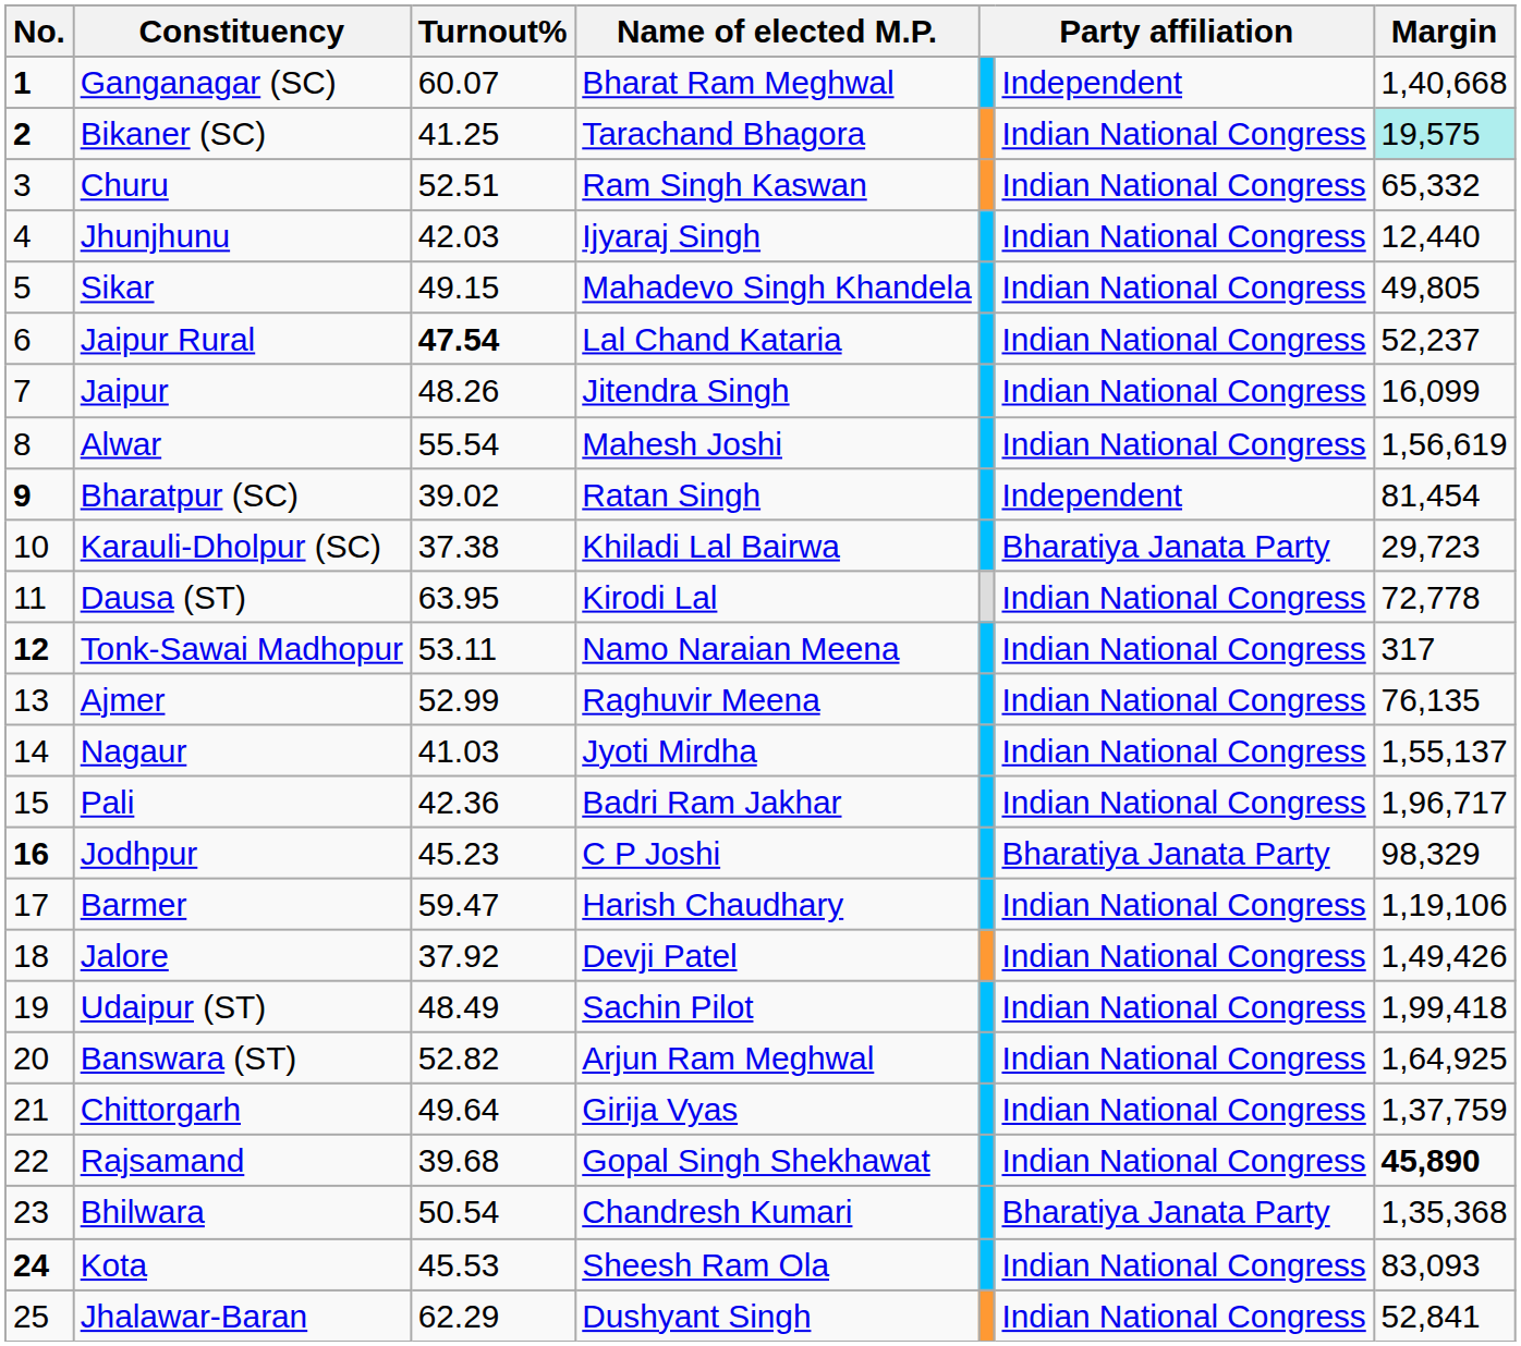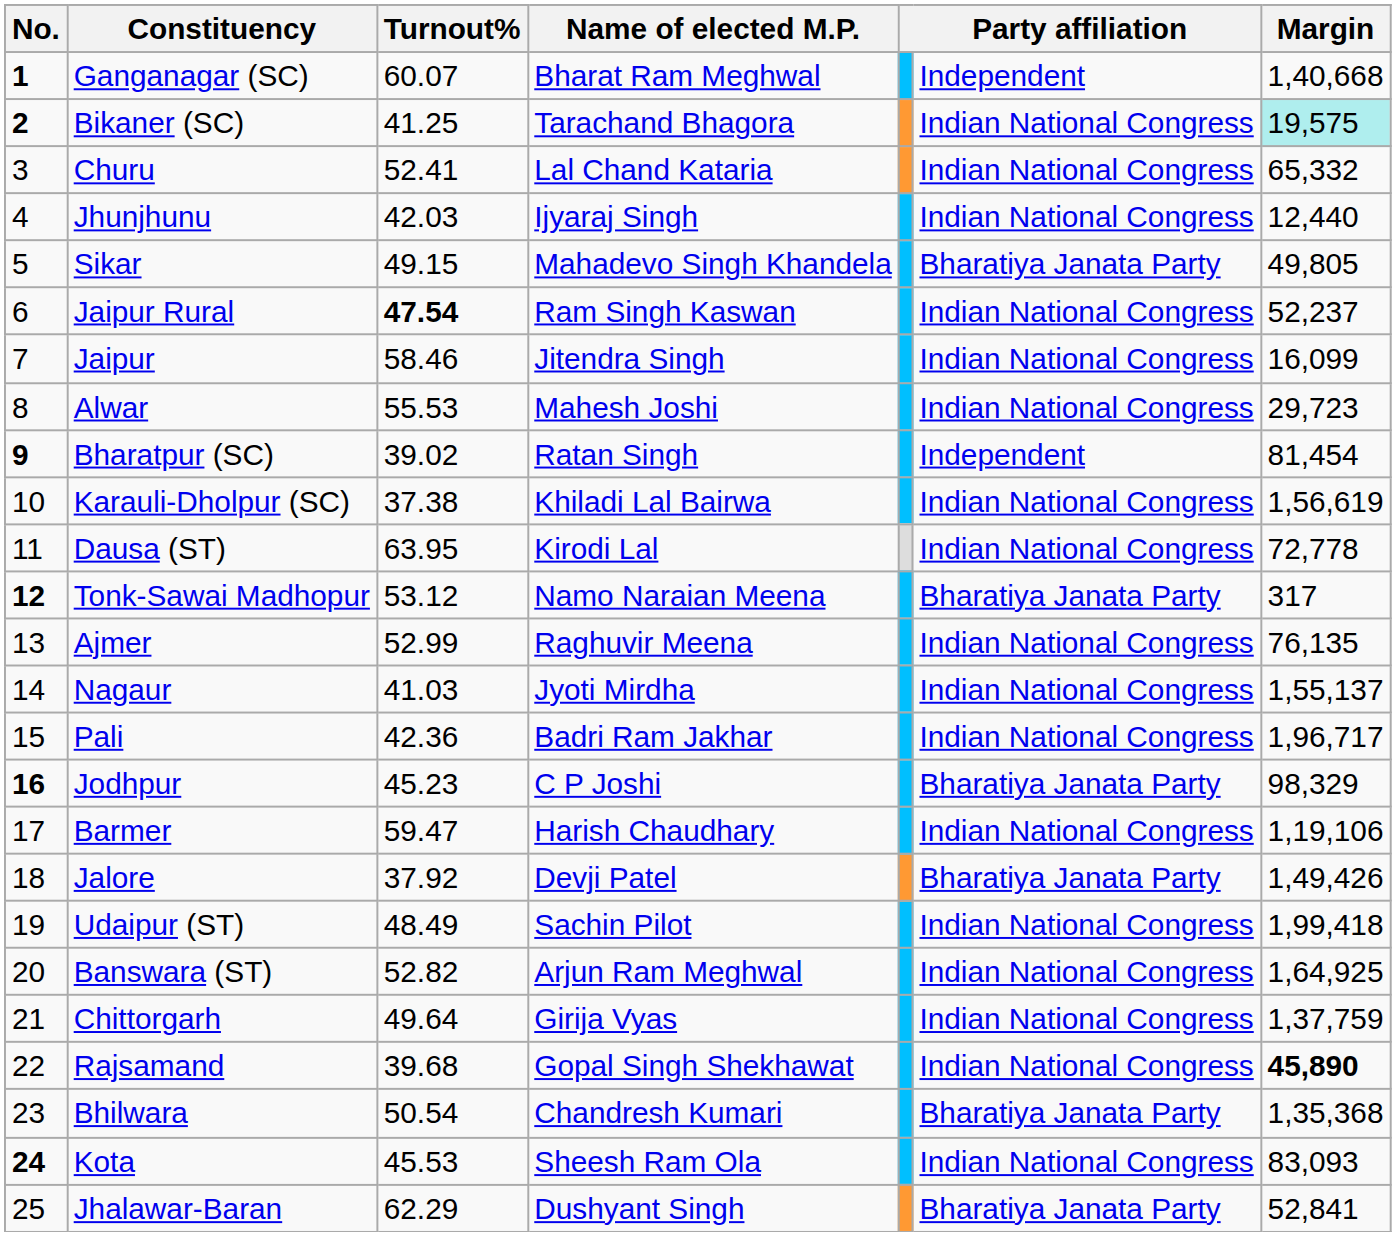 <table class="sortable wikitable" style="font-size: 95%;">
 <tr>
 <th>No.</th>
 <th>Constituency</th>
 <th>Turnout%</th>
 <th>Name of elected M.P.</th>
 <th colspan="2">Party affiliation</th>
 <th>Margin</th>
 </tr>
 <tr>
 <td><strong>1</strong></td>
 <td><a href='#'>Ganganagar</a> (SC)</td>
 <td>60.07</td>
 <td><a href='#'>Bharat Ram Meghwal</a></td>
 <td bgcolor=#00BFFF></td>
 <td><a href='#'>Independent</a></td>
 <td>1,40,668</td>
 </tr>
 <tr>
 <td><strong>2</strong></td>
 <td><a href='#'>Bikaner</a> (SC)</td>
 <td>41.25</td>
 <td><a href='#'>Tarachand Bhagora</a></td>
 <td bgcolor=#FF9933></td>
 <td><a href='#'>Indian National Congress</a></td>
 <td style="background: paleturquoise;">19,575</td>
 </tr>
 <tr>
 <td>3</td>
 <td><a href='#'>Churu</a></td>
-<td>52.51</td>
-<td><a href='#'>Ram Singh Kaswan</a></td>
+<td>52.41</td>
+<td><a href='#'>Lal Chand Kataria</a></td>
 <td bgcolor=#FF9933></td>
 <td><a href='#'>Indian National Congress</a></td>
 <td>65,332</td>
 </tr>
 <tr>
 <td>4</td>
 <td><a href='#'>Jhunjhunu</a></td>
 <td>42.03</td>
 <td><a href='#'>Ijyaraj Singh</a></td>
 <td bgcolor=#00BFFF></td>
 <td><a href='#'>Indian National Congress</a></td>
 <td>12,440</td>
 </tr>
 <tr>
 <td>5</td>
 <td><a href='#'>Sikar</a></td>
 <td>49.15</td>
 <td><a href='#'>Mahadevo Singh Khandela</a></td>
 <td bgcolor=#00BFFF></td>
-<td><a href='#'>Indian National Congress</a></td>
+<td><a href='#'>Bharatiya Janata Party</a></td>
 <td>49,805</td>
 </tr>
 <tr>
 <td>6</td>
 <td><a href='#'>Jaipur Rural</a></td>
 <td><strong>47.54</strong></td>
-<td><a href='#'>Lal Chand Kataria</a></td>
+<td><a href='#'>Ram Singh Kaswan</a></td>
 <td bgcolor=#00BFFF></td>
 <td><a href='#'>Indian National Congress</a></td>
 <td>52,237</td>
 </tr>
 <tr>
 <td>7</td>
 <td><a href='#'>Jaipur</a></td>
-<td>48.26</td>
+<td>58.46</td>
 <td><a href='#'>Jitendra Singh</a></td>
 <td bgcolor=#00BFFF></td>
 <td><a href='#'>Indian National Congress</a></td>
 <td>16,099</td>
 </tr>
 <tr>
 <td>8</td>
 <td><a href='#'>Alwar</a></td>
-<td>55.54</td>
+<td>55.53</td>
 <td><a href='#'>Mahesh Joshi</a></td>
 <td bgcolor=#00BFFF></td>
 <td><a href='#'>Indian National Congress</a></td>
-<td>1,56,619</td>
+<td>29,723</td>
 </tr>
 <tr>
 <td><strong>9</strong></td>
 <td><a href='#'>Bharatpur</a> (SC)</td>
 <td>39.02</td>
 <td><a href='#'>Ratan Singh</a></td>
 <td bgcolor=#00BFFF></td>
 <td><a href='#'>Independent</a></td>
 <td>81,454</td>
 </tr>
 <tr>
 <td>10</td>
 <td><a href='#'>Karauli-Dholpur</a> (SC)</td>
 <td>37.38</td>
 <td><a href='#'>Khiladi Lal Bairwa</a></td>
 <td bgcolor=#00BFFF></td>
-<td><a href='#'>Bharatiya Janata Party</a></td>
-<td>29,723</td>
+<td><a href='#'>Indian National Congress</a></td>
+<td>1,56,619</td>
 </tr>
 <tr>
 <td>11</td>
 <td><a href='#'>Dausa</a> (ST)</td>
 <td>63.95</td>
 <td><a href='#'>Kirodi Lal</a></td>
 <td bgcolor=#DDDDDD></td>
 <td><a href='#'>Indian National Congress</a></td>
 <td>72,778</td>
 </tr>
 <tr>
 <td><strong>12</strong></td>
 <td><a href='#'>Tonk-Sawai Madhopur</a></td>
-<td>53.11</td>
+<td>53.12</td>
 <td><a href='#'>Namo Naraian Meena</a></td>
 <td bgcolor=#00BFFF></td>
-<td><a href='#'>Indian National Congress</a></td>
+<td><a href='#'>Bharatiya Janata Party</a></td>
 <td>317</td>
 </tr>
 <tr>
 <td>13</td>
 <td><a href='#'>Ajmer</a></td>
 <td>52.99</td>
 <td><a href='#'>Raghuvir Meena</a></td>
 <td bgcolor=#00BFFF></td>
 <td><a href='#'>Indian National Congress</a></td>
 <td>76,135</td>
 </tr>
 <tr>
 <td>14</td>
 <td><a href='#'>Nagaur</a></td>
 <td>41.03</td>
 <td><a href='#'>Jyoti Mirdha</a></td>
 <td bgcolor=#00BFFF></td>
 <td><a href='#'>Indian National Congress</a></td>
 <td>1,55,137</td>
 </tr>
 <tr>
 <td>15</td>
 <td><a href='#'>Pali</a></td>
 <td>42.36</td>
 <td><a href='#'>Badri Ram Jakhar</a></td>
 <td bgcolor=#00BFFF></td>
 <td><a href='#'>Indian National Congress</a></td>
 <td>1,96,717</td>
 </tr>
 <tr>
 <td><strong>16</strong></td>
 <td><a href='#'>Jodhpur</a></td>
 <td>45.23</td>
 <td><a href='#'>C P Joshi</a></td>
 <td bgcolor=#00BFFF></td>
 <td><a href='#'>Bharatiya Janata Party</a></td>
 <td>98,329</td>
 </tr>
 <tr>
 <td>17</td>
 <td><a href='#'>Barmer</a></td>
 <td>59.47</td>
 <td><a href='#'>Harish Chaudhary</a></td>
 <td bgcolor=#00BFFF></td>
 <td><a href='#'>Indian National Congress</a></td>
 <td>1,19,106</td>
 </tr>
 <tr>
 <td>18</td>
 <td><a href='#'>Jalore</a></td>
 <td>37.92</td>
 <td><a href='#'>Devji Patel</a></td>
 <td bgcolor=#FF9933></td>
-<td><a href='#'>Indian National Congress</a></td>
+<td><a href='#'>Bharatiya Janata Party</a></td>
 <td>1,49,426</td>
 </tr>
 <tr>
 <td>19</td>
 <td><a href='#'>Udaipur</a> (ST)</td>
 <td>48.49</td>
 <td><a href='#'>Sachin Pilot</a></td>
 <td bgcolor=#00BFFF></td>
 <td><a href='#'>Indian National Congress</a></td>
 <td>1,99,418</td>
 </tr>
 <tr>
 <td>20</td>
 <td><a href='#'>Banswara</a> (ST)</td>
 <td>52.82</td>
 <td><a href='#'>Arjun Ram Meghwal</a></td>
 <td bgcolor=#00BFFF></td>
 <td><a href='#'>Indian National Congress</a></td>
 <td>1,64,925</td>
 </tr>
 <tr>
 <td>21</td>
 <td><a href='#'>Chittorgarh</a></td>
 <td>49.64</td>
 <td><a href='#'>Girija Vyas</a></td>
 <td bgcolor=#00BFFF></td>
 <td><a href='#'>Indian National Congress</a></td>
 <td>1,37,759</td>
 </tr>
 <tr>
 <td>22</td>
 <td><a href='#'>Rajsamand</a></td>
 <td>39.68</td>
 <td><a href='#'>Gopal Singh Shekhawat</a></td>
 <td bgcolor=#00BFFF></td>
 <td><a href='#'>Indian National Congress</a></td>
 <td><strong>45,890</strong></td>
 </tr>
 <tr>
 <td>23</td>
 <td><a href='#'>Bhilwara</a></td>
 <td>50.54</td>
 <td><a href='#'>Chandresh Kumari</a></td>
 <td bgcolor=#00BFFF></td>
 <td><a href='#'>Bharatiya Janata Party</a></td>
 <td>1,35,368</td>
 </tr>
 <tr>
 <td><strong>24</strong></td>
 <td><a href='#'>Kota</a></td>
 <td>45.53</td>
 <td><a href='#'>Sheesh Ram Ola</a></td>
 <td bgcolor=#00BFFF></td>
 <td><a href='#'>Indian National Congress</a></td>
 <td>83,093</td>
 </tr>
 <tr>
 <td>25</td>
 <td><a href='#'>Jhalawar-Baran</a></td>
 <td>62.29</td>
 <td><a href='#'>Dushyant Singh</a></td>
 <td bgcolor=#FF9933></td>
-<td><a href='#'>Indian National Congress</a></td>
+<td><a href='#'>Bharatiya Janata Party</a></td>
 <td>52,841</td>
 </tr>
 </table>
